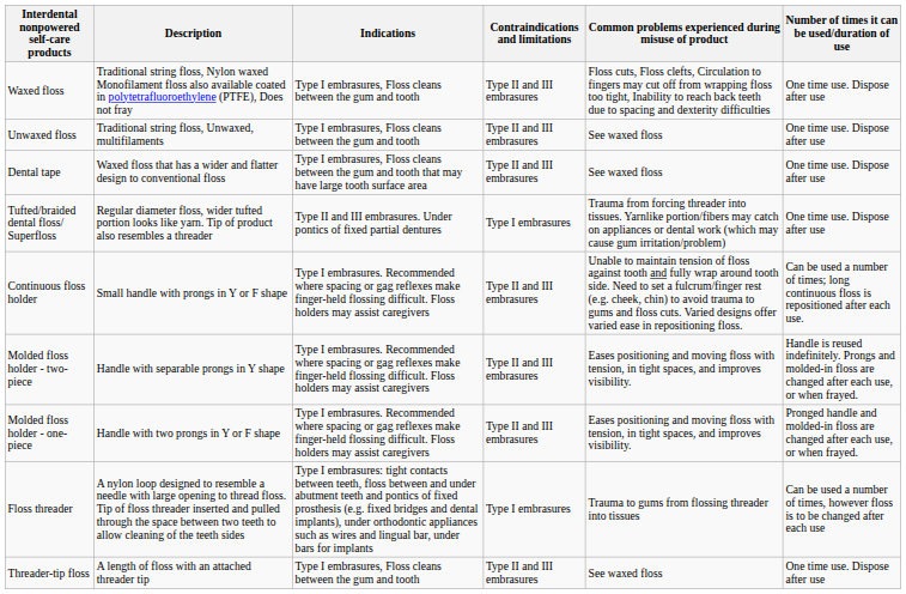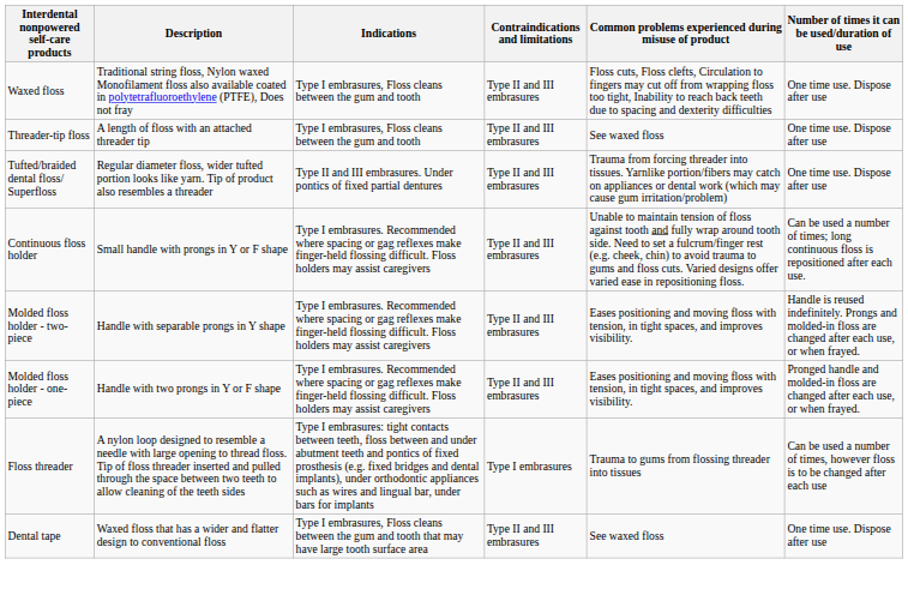 <table class="wikitable">
 <tr>
 <th>Interdental nonpowered self-care products</th>
 <th>Description</th>
 <th>Indications</th>
 <th>Contraindications and limitations</th>
 <th>Common problems experienced during misuse of product</th>
 <th>Number of times it can be used/duration of use</th>
 </tr>
 <tr>
 <td>Waxed floss</td>
 <td>Traditional string floss, Nylon waxed Monofilament floss also available coated in <a href='#'>polytetrafluoroethylene</a> (PTFE), Does not fray</td>
 <td>Type I embrasures, Floss cleans between the gum and tooth</td>
 <td>Type II and III embrasures</td>
 <td>Floss cuts, Floss clefts, Circulation to fingers may cut off from wrapping floss too tight, Inability to reach back teeth due to spacing and dexterity difficulties</td>
 <td>One time use. Dispose after use</td>
 </tr>
 <tr>
-<td>Unwaxed floss</td>
-<td>Traditional string floss, Unwaxed, multifilaments</td>
+<td>Threader-tip floss</td>
+<td>A length of floss with an attached threader tip</td>
 <td>Type I embrasures, Floss cleans between the gum and tooth</td>
-<td>Type II and III embrasures</td>
-<td>See waxed floss</td>
-<td>One time use. Dispose after use</td>
-</tr>
-<tr>
-<td>Dental tape</td>
-<td>Waxed floss that has a wider and flatter design to conventional floss</td>
-<td>Type I embrasures, Floss cleans between the gum and tooth that may have large tooth surface area</td>
 <td>Type II and III embrasures</td>
 <td>See waxed floss</td>
 <td>One time use. Dispose after use</td>
 </tr>
 <tr>
 <td>Tufted/braided dental floss/ Superfloss</td>
 <td>Regular diameter floss, wider tufted portion looks like yarn. Tip of product also resembles a threader</td>
 <td>Type II and III embrasures. Under pontics of fixed partial dentures</td>
-<td>Type I embrasures</td>
+<td>Type II and III embrasures</td>
 <td>Trauma from forcing threader into tissues. Yarnlike portion/fibers may catch on appliances or dental work (which may cause gum irritation/problem)</td>
 <td>One time use. Dispose after use</td>
 </tr>
 <tr>
 <td>Continuous floss holder</td>
 <td>Small handle with prongs in Y or F shape</td>
 <td>Type I embrasures. Recommended where spacing or gag reflexes make finger-held flossing difficult. Floss holders may assist caregivers</td>
 <td>Type II and III embrasures</td>
 <td>Unable to maintain tension of floss against tooth <u>and</u> fully wrap around tooth side. Need to set a fulcrum/finger rest (e.g. cheek, chin) to avoid trauma to gums and floss cuts. Varied designs offer varied ease in repositioning floss.</td>
 <td>Can be used a number of times; long continuous floss is repositioned after each use.</td>
 </tr>
 <tr>
 <td>Molded floss holder - two-piece</td>
 <td>Handle with separable prongs in Y shape</td>
 <td>Type I embrasures. Recommended where spacing or gag reflexes make finger-held flossing difficult. Floss holders may assist caregivers</td>
 <td>Type II and III embrasures</td>
 <td>Eases positioning and moving floss with tension, in tight spaces, and improves visibility.</td>
 <td>Handle is reused indefinitely. Prongs and molded-in floss are changed after each use, or when frayed.</td>
 </tr>
 <tr>
 <td>Molded floss holder - one-piece</td>
 <td>Handle with two prongs in Y or F shape</td>
 <td>Type I embrasures. Recommended where spacing or gag reflexes make finger-held flossing difficult. Floss holders may assist caregivers</td>
 <td>Type II and III embrasures</td>
 <td>Eases positioning and moving floss with tension, in tight spaces, and improves visibility.</td>
 <td>Pronged handle and molded-in floss are changed after each use, or when frayed.</td>
 </tr>
 <tr>
 <td>Floss threader</td>
 <td>A nylon loop designed to resemble a needle with large opening to thread floss. Tip of floss threader inserted and pulled through the space between two teeth to allow cleaning of the teeth sides</td>
 <td>Type I embrasures: tight contacts between teeth, floss between and under abutment teeth and pontics of fixed prosthesis (e.g. fixed bridges and dental implants), under orthodontic appliances such as wires and lingual bar, under bars for implants</td>
 <td>Type I embrasures</td>
 <td>Trauma to gums from flossing threader into tissues</td>
 <td>Can be used a number of times, however floss is to be changed after each use</td>
 </tr>
 <tr>
-<td>Threader-tip floss</td>
-<td>A length of floss with an attached threader tip</td>
-<td>Type I embrasures, Floss cleans between the gum and tooth</td>
+<td>Dental tape</td>
+<td>Waxed floss that has a wider and flatter design to conventional floss</td>
+<td>Type I embrasures, Floss cleans between the gum and tooth that may have large tooth surface area</td>
 <td>Type II and III embrasures</td>
 <td>See waxed floss</td>
 <td>One time use. Dispose after use</td>
 </tr>
 </table>
